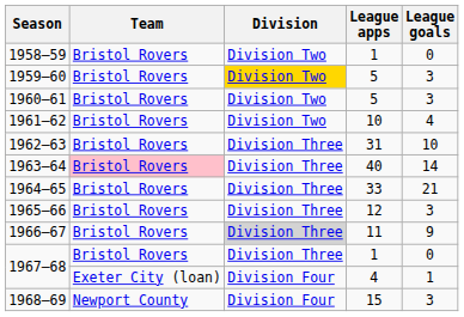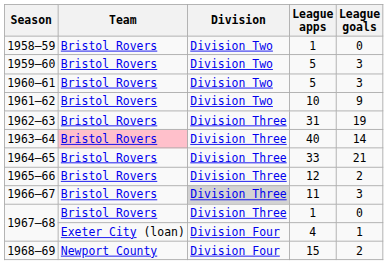 <table class="wikitable">
 <tr>
 <th>Season</th>
 <th>Team</th>
 <th>Division</th>
 <th>League<br>apps</th>
 <th>League<br>goals</th>
 </tr>
 <tr>
 <td>1958–59</td>
 <td><a href='#'>Bristol Rovers</a></td>
 <td><a href='#'>Division Two</a></td>
 <td align="center">1</td>
 <td align="center">0</td>
 </tr>
 <tr>
 <td>1959–60</td>
 <td><a href='#'>Bristol Rovers</a></td>
-<td style="background: gold;"><a href='#'>Division Two</a></td>
+<td><a href='#'>Division Two</a></td>
 <td align="center">5</td>
 <td align="center">3</td>
 </tr>
 <tr>
 <td>1960–61</td>
 <td><a href='#'>Bristol Rovers</a></td>
 <td><a href='#'>Division Two</a></td>
 <td align="center">5</td>
 <td align="center">3</td>
 </tr>
 <tr>
 <td>1961–62</td>
 <td><a href='#'>Bristol Rovers</a></td>
 <td><a href='#'>Division Two</a></td>
 <td align="center">10</td>
-<td align="center">4</td>
+<td align="center">9</td>
 </tr>
 <tr>
 <td>1962–63</td>
 <td><a href='#'>Bristol Rovers</a></td>
 <td><a href='#'>Division Three</a></td>
 <td align="center">31</td>
-<td align="center">10</td>
+<td align="center">19</td>
 </tr>
 <tr>
 <td>1963–64</td>
 <td style="background: pink;"><a href='#'>Bristol Rovers</a></td>
 <td><a href='#'>Division Three</a></td>
 <td align="center">40</td>
 <td align="center">14</td>
 </tr>
 <tr>
 <td>1964–65</td>
 <td><a href='#'>Bristol Rovers</a></td>
 <td><a href='#'>Division Three</a></td>
 <td align="center">33</td>
 <td align="center">21</td>
 </tr>
 <tr>
 <td>1965–66</td>
 <td><a href='#'>Bristol Rovers</a></td>
 <td><a href='#'>Division Three</a></td>
 <td align="center">12</td>
-<td align="center">3</td>
+<td align="center">2</td>
 </tr>
 <tr>
 <td>1966–67</td>
 <td><a href='#'>Bristol Rovers</a></td>
 <td style="background: lightgrey;"><a href='#'>Division Three</a></td>
 <td align="center">11</td>
-<td align="center">9</td>
+<td align="center">3</td>
 </tr>
 <tr>
 <td rowspan="2">1967–68</td>
 <td><a href='#'>Bristol Rovers</a></td>
 <td><a href='#'>Division Three</a></td>
 <td align="center">1</td>
 <td align="center">0</td>
 </tr>
 <tr>
 <td><a href='#'>Exeter City</a> (loan)</td>
 <td><a href='#'>Division Four</a></td>
 <td align="center">4</td>
 <td align="center">1</td>
 </tr>
 <tr>
 <td>1968–69</td>
 <td><a href='#'>Newport County</a></td>
 <td><a href='#'>Division Four</a></td>
 <td align="center">15</td>
-<td align="center">3</td>
+<td align="center">2</td>
 </tr>
 </table>
